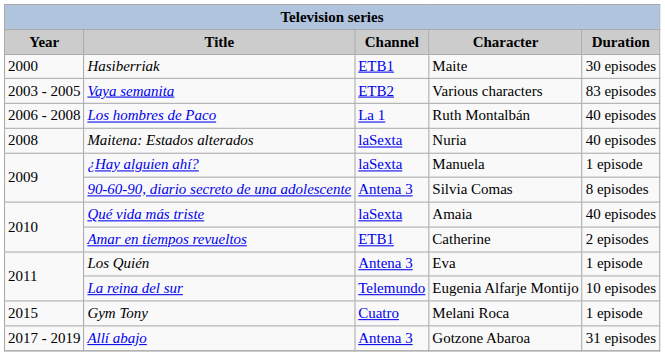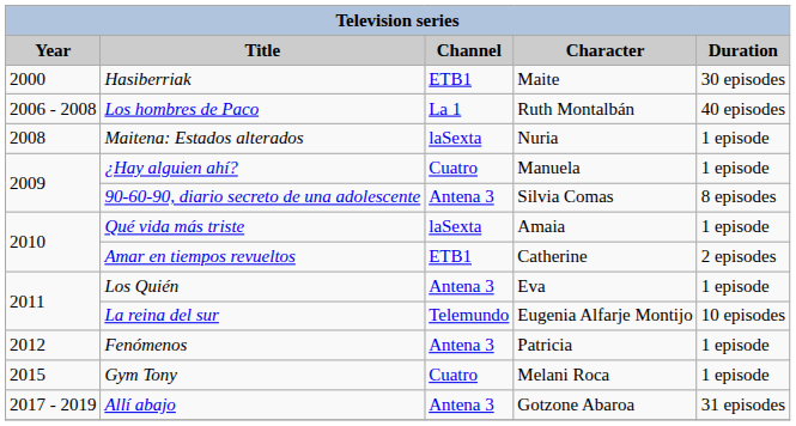 <table class="wikitable" style="font-size: 90%;">
 <tr>
 <th colspan="5" style="background:#B0C4DE;">Television series</th>
 </tr>
 <tr>
 <th style="background: #CCCCCC;">Year</th>
 <th style="background: #CCCCCC;">Title</th>
 <th style="background: #CCCCCC;">Channel</th>
 <th style="background: #CCCCCC;">Character</th>
 <th style="background: #CCCCCC;">Duration</th>
 </tr>
 <tr>
 <td>2000</td>
 <td><em>Hasiberriak</em></td>
 <td><a href='#'>ETB1</a></td>
 <td>Maite</td>
 <td>30 episodes</td>
 </tr>
 <tr>
-<td>2003 - 2005</td>
-<td><em><a href='#'>Vaya semanita</a></em></td>
-<td><a href='#'>ETB2</a></td>
-<td>Various characters</td>
-<td>83 episodes</td>
-</tr>
-<tr>
 <td>2006 - 2008</td>
 <td><em><a href='#'>Los hombres de Paco</a></em></td>
 <td><a href='#'>La 1</a></td>
 <td>Ruth Montalbán</td>
 <td>40 episodes</td>
 </tr>
 <tr>
 <td>2008</td>
 <td><em>Maitena: Estados alterados</em></td>
 <td><a href='#'>laSexta</a></td>
 <td>Nuria</td>
-<td>40 episodes</td>
+<td>1 episode</td>
 </tr>
 <tr>
 <td rowspan="2">2009</td>
 <td><em><a href='#'>¿Hay alguien ahí?</a></em></td>
-<td><a href='#'>laSexta</a></td>
+<td><a href='#'>Cuatro</a></td>
 <td>Manuela</td>
 <td>1 episode</td>
 </tr>
 <tr>
 <td><em><a href='#'>90-60-90, diario secreto de una adolescente</a></em></td>
 <td><a href='#'>Antena 3</a></td>
 <td>Silvia Comas</td>
 <td>8 episodes</td>
 </tr>
 <tr>
 <td rowspan="2">2010</td>
 <td><em><a href='#'>Qué vida más triste</a></em></td>
 <td><a href='#'>laSexta</a></td>
 <td>Amaia</td>
-<td>40 episodes</td>
+<td>1 episode</td>
 </tr>
 <tr>
 <td><em><a href='#'>Amar en tiempos revueltos</a></em></td>
 <td><a href='#'>ETB1</a></td>
 <td>Catherine</td>
 <td>2 episodes</td>
 </tr>
 <tr>
 <td rowspan="2">2011</td>
 <td><em>Los Quién</em></td>
 <td><a href='#'>Antena 3</a></td>
 <td>Eva</td>
 <td>1 episode</td>
 </tr>
 <tr>
 <td><em><a href='#'>La reina del sur</a></em></td>
 <td><a href='#'>Telemundo</a></td>
 <td>Eugenia Alfarje Montijo</td>
 <td>10 episodes</td>
 </tr>
 <tr>
+<td>2012</td>
+<td><em>Fenómenos</em></td>
+<td><a href='#'>Antena 3</a></td>
+<td>Patricia</td>
+<td>1 episode</td>
+</tr>
+<tr>
 <td>2015</td>
 <td><em>Gym Tony</em></td>
 <td><a href='#'>Cuatro</a></td>
 <td>Melani Roca</td>
 <td>1 episode</td>
 </tr>
 <tr>
 <td>2017 - 2019</td>
 <td><em><a href='#'>Allí abajo</a></em></td>
 <td><a href='#'>Antena 3</a></td>
 <td>Gotzone Abaroa</td>
 <td>31 episodes</td>
 </tr>
 <tr>
 </tr>
 </table>
